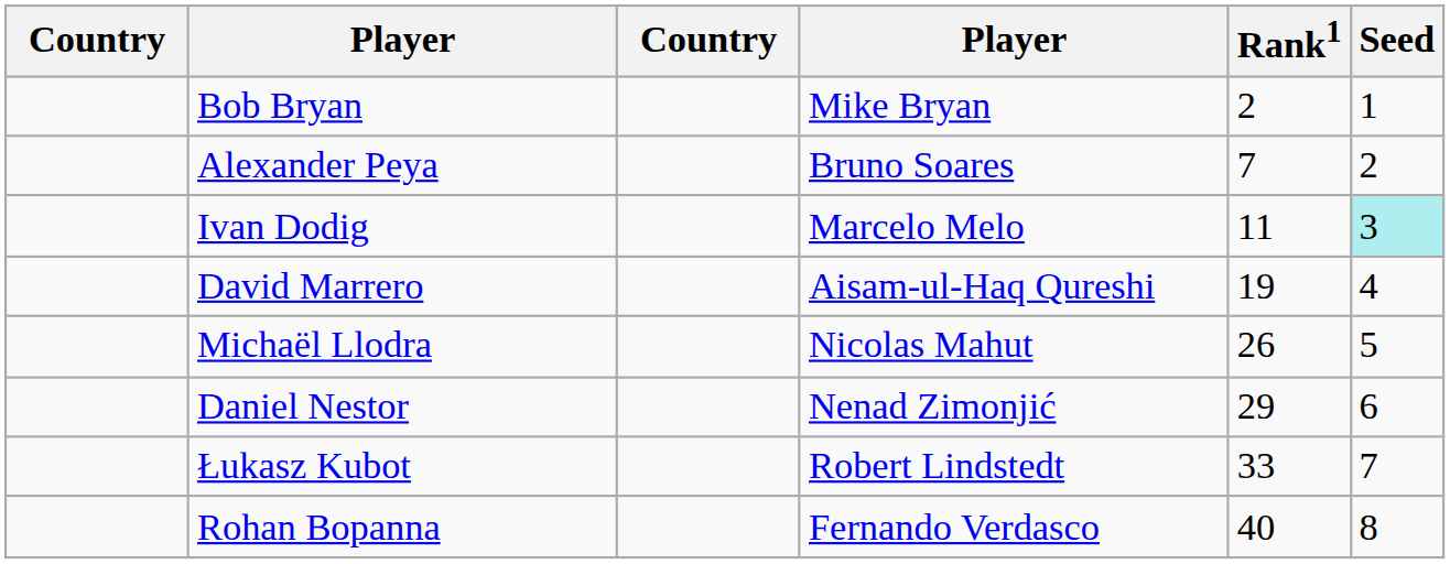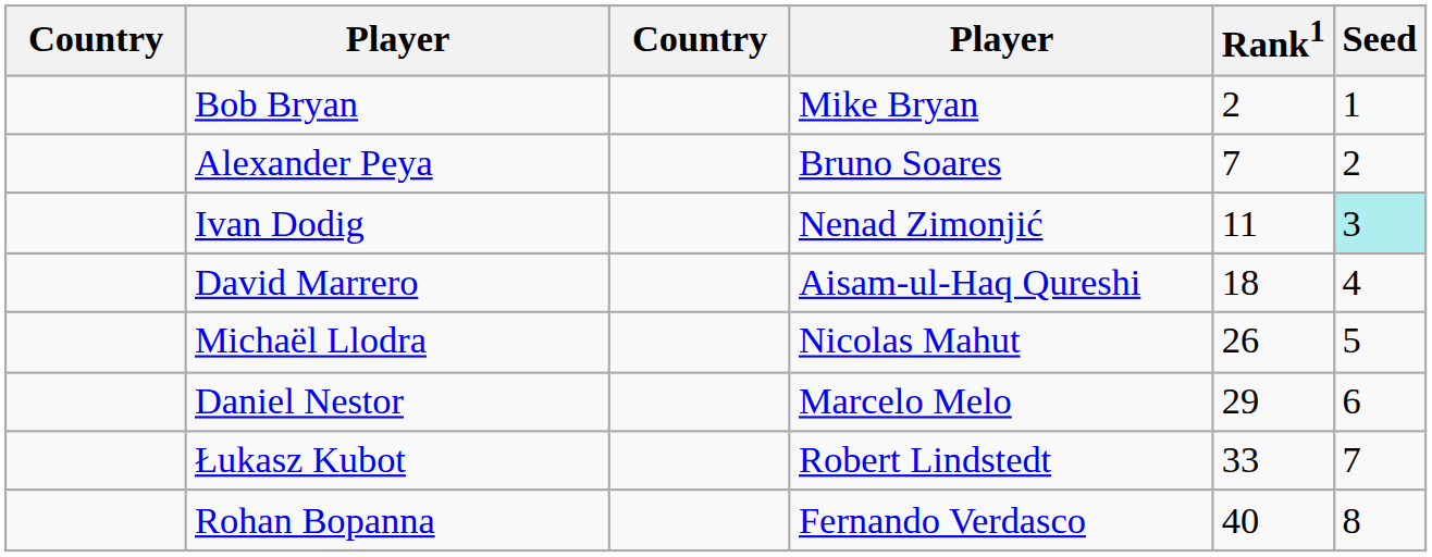 <table class="sortable wikitable">
 <tr>
 <th width="70">Country</th>
 <th width="175">Player</th>
 <th width="70">Country</th>
 <th width="175">Player</th>
 <th>Rank<sup>1</sup></th>
 <th>Seed</th>
 </tr>
 <tr>
 <td></td>
 <td><a href='#'>Bob Bryan</a></td>
 <td></td>
 <td><a href='#'>Mike Bryan</a></td>
 <td>2</td>
 <td>1</td>
 </tr>
 <tr>
 <td></td>
 <td><a href='#'>Alexander Peya</a></td>
 <td></td>
 <td><a href='#'>Bruno Soares</a></td>
 <td>7</td>
 <td>2</td>
 </tr>
 <tr>
 <td></td>
 <td><a href='#'>Ivan Dodig</a></td>
 <td></td>
-<td><a href='#'>Marcelo Melo</a></td>
+<td><a href='#'>Nenad Zimonjić</a></td>
 <td>11</td>
 <td style="background: paleturquoise;">3</td>
 </tr>
 <tr>
 <td></td>
 <td><a href='#'>David Marrero</a></td>
 <td></td>
 <td><a href='#'>Aisam-ul-Haq Qureshi</a></td>
-<td>19</td>
+<td>18</td>
 <td>4</td>
 </tr>
 <tr>
 <td></td>
 <td><a href='#'>Michaël Llodra</a></td>
 <td></td>
 <td><a href='#'>Nicolas Mahut</a></td>
 <td>26</td>
 <td>5</td>
 </tr>
 <tr>
 <td></td>
 <td><a href='#'>Daniel Nestor</a></td>
 <td></td>
-<td><a href='#'>Nenad Zimonjić</a></td>
+<td><a href='#'>Marcelo Melo</a></td>
 <td>29</td>
 <td>6</td>
 </tr>
 <tr>
 <td></td>
 <td><a href='#'>Łukasz Kubot</a></td>
 <td></td>
 <td><a href='#'>Robert Lindstedt</a></td>
 <td>33</td>
 <td>7</td>
 </tr>
 <tr>
 <td></td>
 <td><a href='#'>Rohan Bopanna</a></td>
 <td></td>
 <td><a href='#'>Fernando Verdasco</a></td>
 <td>40</td>
 <td>8</td>
 </tr>
 </table>
